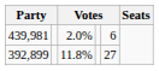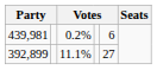 <table class=wikitable style="text-align:right;">
 <tr>
 <th colspan=2>Party</th>
 <th colspan=3>Votes</th>
 <th colspan=2>Seats</th>
 </tr>
 <tr>
 <td>439,981</td>
 <td></td>
-<td> 2.0%</td>
+<td> 0.2%</td>
 <td style="text-align:center;"></td>
 <td> 6</td>
 </tr>
 <tr>
 <td>392,899</td>
 <td></td>
-<td> 11.8%</td>
+<td> 11.1%</td>
 <td style="text-align:center;"></td>
 <td> 27</td>
 </tr>
 </table>
